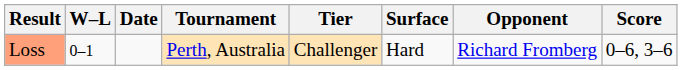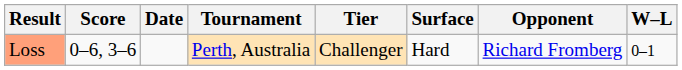 <table class="sortable wikitable">
 <tr>
 <th>Result</th>
-<th class="unsortable">W–L</th>
+<th class="unsortable">Score</th>
 <th>Date</th>
 <th>Tournament</th>
 <th>Tier</th>
 <th>Surface</th>
 <th>Opponent</th>
-<th class="unsortable">Score</th>
+<th class="unsortable">W–L</th>
 </tr>
 <tr>
 <td style="background:#ffa07a;">Loss</td>
-<td><small>0–1</small></td>
+<td>0–6, 3–6</td>
 <td></td>
 <td style="background:moccasin;"><a href='#'>Perth</a>, Australia</td>
 <td style="background:moccasin;">Challenger</td>
 <td>Hard</td>
 <td> <a href='#'>Richard Fromberg</a></td>
-<td>0–6, 3–6</td>
+<td><small>0–1</small></td>
 </tr>
 </table>
